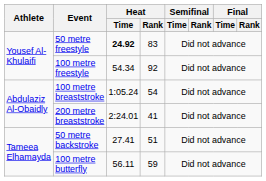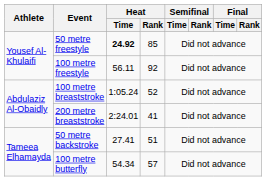 <table class="wikitable" style="text-align:center; font-size:90%; width:50%;">
 <tr>
 <th rowspan="2">Athlete</th>
 <th rowspan="2">Event</th>
 <th colspan="2">Heat</th>
 <th colspan="2">Semifinal</th>
 <th colspan="2">Final</th>
 </tr>
 <tr style="font-size:95%">
 <th>Time</th>
 <th>Rank</th>
 <th>Time</th>
 <th>Rank</th>
 <th>Time</th>
 <th>Rank</th>
 </tr>
 <tr>
 <td align=left rowspan=2><a href='#'>Yousef Al-Khulaifi</a></td>
 <td align=left><a href='#'>50 metre freestyle</a></td>
 <td><strong>24.92</strong></td>
-<td>83</td>
+<td>85</td>
 <td colspan=4>Did not advance</td>
 </tr>
 <tr>
 <td align=left><a href='#'>100 metre freestyle</a></td>
-<td>54.34</td>
+<td>56.11</td>
 <td>92</td>
 <td colspan=4>Did not advance</td>
 </tr>
 <tr>
 <td align=left rowspan=2><a href='#'>Abdulaziz Al-Obaidly</a></td>
 <td align=left><a href='#'>100 metre breaststroke</a></td>
 <td>1:05.24</td>
-<td>54</td>
+<td>52</td>
 <td colspan=4>Did not advance</td>
 </tr>
 <tr>
 <td align=left><a href='#'>200 metre breaststroke</a></td>
 <td>2:24.01</td>
 <td>41</td>
 <td colspan=4>Did not advance</td>
 </tr>
 <tr>
 <td align=left rowspan=2><a href='#'>Tameea Elhamayda</a></td>
 <td align=left><a href='#'>50 metre backstroke</a></td>
 <td>27.41</td>
 <td>51</td>
 <td colspan=4>Did not advance</td>
 </tr>
 <tr>
 <td align=left><a href='#'>100 metre butterfly</a></td>
-<td>56.11</td>
-<td>59</td>
+<td>54.34</td>
+<td>57</td>
 <td colspan=4>Did not advance</td>
 </tr>
 </table>
